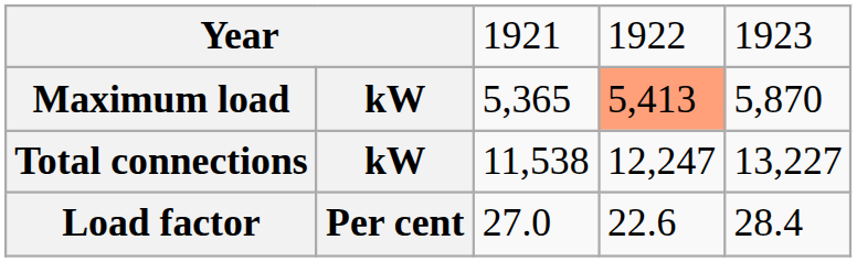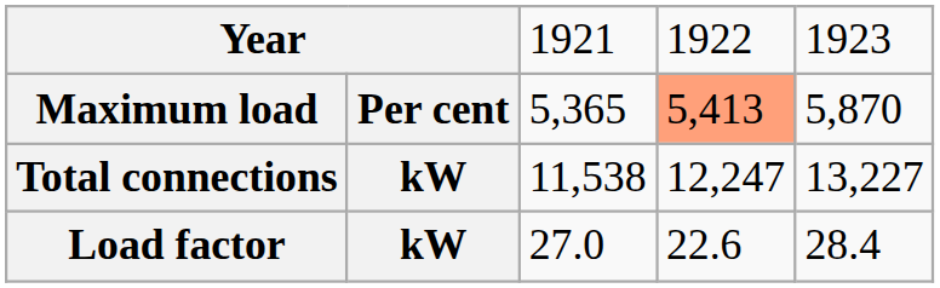 <table class="wikitable">
 <tr>
 <th colspan="2">Year</th>
 <td>1921</td>
 <td>1922</td>
 <td>1923</td>
 </tr>
 <tr>
 <th>Maximum  load</th>
-<th>kW</th>
+<th>Per  cent</th>
 <td>5,365</td>
 <td style="background: lightsalmon;">5,413</td>
 <td>5,870</td>
 </tr>
 <tr>
 <th>Total  connections</th>
 <th>kW</th>
 <td>11,538</td>
 <td>12,247</td>
 <td>13,227</td>
 </tr>
 <tr>
 <th>Load  factor</th>
-<th>Per  cent</th>
+<th>kW</th>
 <td>27.0</td>
 <td>22.6</td>
 <td>28.4</td>
 </tr>
 </table>
